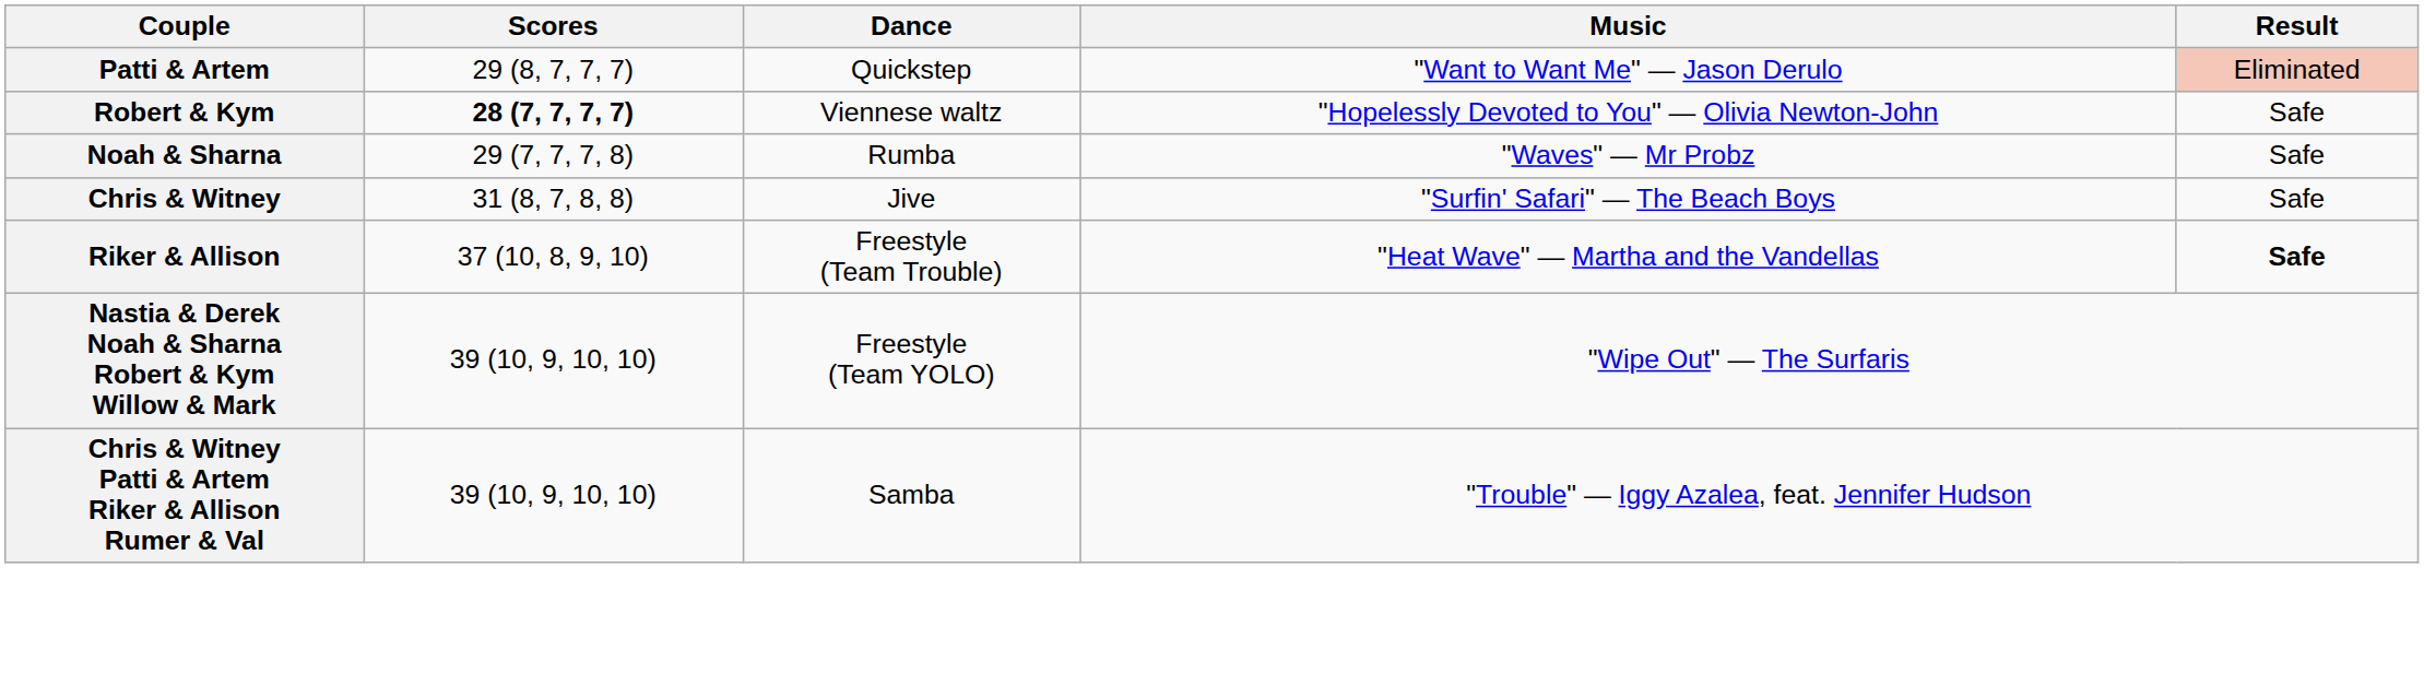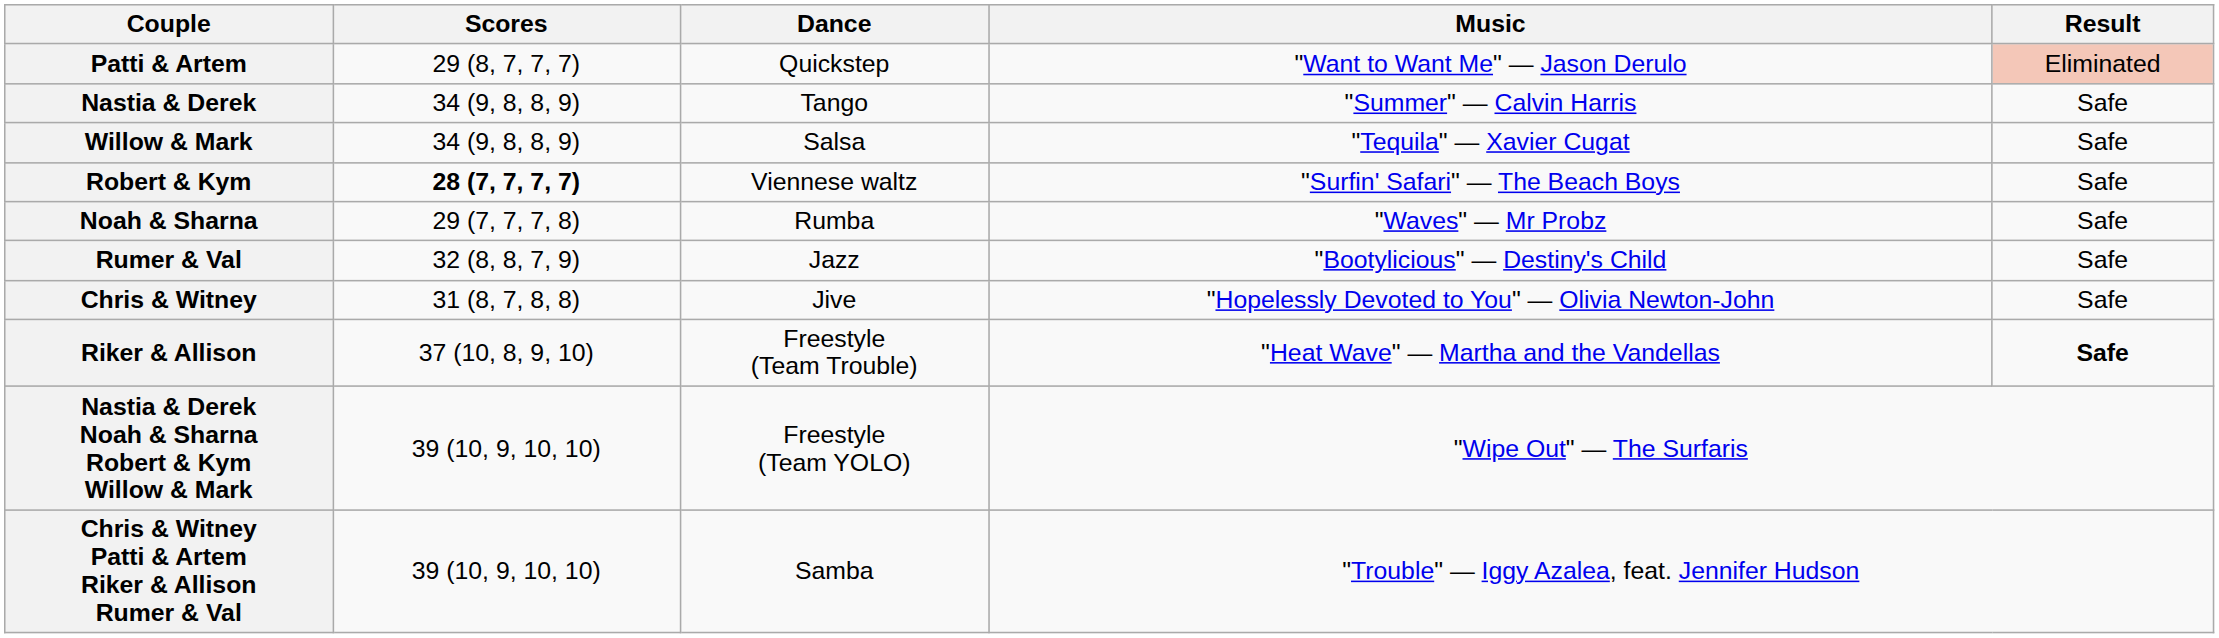 <table class="wikitable sortable" style="text-align:center; width:90%">
 <tr>
 <th scope="col">Couple</th>
 <th scope="col">Scores</th>
 <th scope="col" class="unsortable">Dance</th>
 <th scope="col" class="unsortable">Music</th>
 <th scope="col" class="unsortable">Result</th>
 </tr>
 <tr>
 <th scope="row">Patti & Artem</th>
 <td>29 (8, 7, 7, 7)</td>
 <td>Quickstep</td>
 <td>"<a href='#'>Want to Want Me</a>" — <a href='#'>Jason Derulo</a></td>
 <td bgcolor=f4c7b8>Eliminated</td>
 </tr>
 <tr>
+<th scope="row">Nastia & Derek</th>
+<td>34 (9, 8, 8, 9)</td>
+<td>Tango</td>
+<td>"<a href='#'>Summer</a>" — <a href='#'>Calvin Harris</a></td>
+<td>Safe</td>
+</tr>
+<tr>
+<th scope="row">Willow & Mark</th>
+<td>34 (9, 8, 8, 9)</td>
+<td>Salsa</td>
+<td>"<a href='#'>Tequila</a>" — <a href='#'>Xavier Cugat</a></td>
+<td>Safe</td>
+</tr>
+<tr>
 <th scope="row">Robert & Kym</th>
 <td><strong>28 (7, 7, 7, 7)</strong></td>
 <td>Viennese waltz</td>
-<td>"<a href='#'>Hopelessly Devoted to You</a>" — <a href='#'>Olivia Newton-John</a></td>
+<td>"<a href='#'>Surfin' Safari</a>" — <a href='#'>The Beach Boys</a></td>
 <td>Safe</td>
 </tr>
 <tr>
 <th scope="row">Noah & Sharna</th>
 <td>29 (7, 7, 7, 8)</td>
 <td>Rumba</td>
 <td>"<a href='#'>Waves</a>" — <a href='#'>Mr Probz</a></td>
 <td>Safe</td>
 </tr>
 <tr>
+<th scope="row">Rumer & Val</th>
+<td>32 (8, 8, 7, 9)</td>
+<td>Jazz</td>
+<td>"<a href='#'>Bootylicious</a>" — <a href='#'>Destiny's Child</a></td>
+<td>Safe</td>
+</tr>
+<tr>
 <th scope="row">Chris & Witney</th>
 <td>31 (8, 7, 8, 8)</td>
 <td>Jive</td>
-<td>"<a href='#'>Surfin' Safari</a>" — <a href='#'>The Beach Boys</a></td>
+<td>"<a href='#'>Hopelessly Devoted to You</a>" — <a href='#'>Olivia Newton-John</a></td>
 <td>Safe</td>
 </tr>
 <tr>
 <th scope="row">Riker & Allison</th>
 <td>37 (10, 8, 9, 10)</td>
 <td>Freestyle<br>(Team Trouble)</td>
 <td>"<a href='#'>Heat Wave</a>" — <a href='#'>Martha and the Vandellas</a></td>
 <td><strong>Safe</strong></td>
 </tr>
 <tr>
 <th scope="row">Nastia & Derek<br>Noah & Sharna<br>Robert & Kym<br>Willow & Mark</th>
 <td>39 (10, 9, 10, 10)</td>
 <td>Freestyle<br>(Team YOLO)</td>
 <td colspan=2>"<a href='#'>Wipe Out</a>" — <a href='#'>The Surfaris</a></td>
 </tr>
 <tr>
 <th scope="row">Chris & Witney<br>Patti & Artem<br>Riker & Allison<br>Rumer & Val</th>
 <td>39 (10, 9, 10, 10)</td>
 <td>Samba</td>
 <td colspan=2>"<a href='#'>Trouble</a>" — <a href='#'>Iggy Azalea</a>, feat. <a href='#'>Jennifer Hudson</a></td>
 </tr>
 </table>
